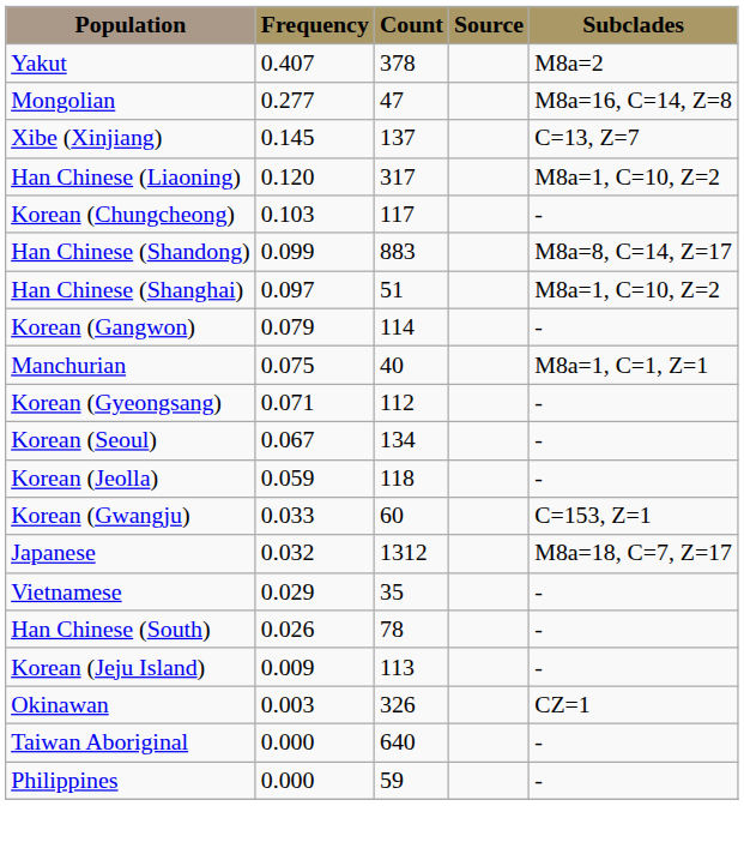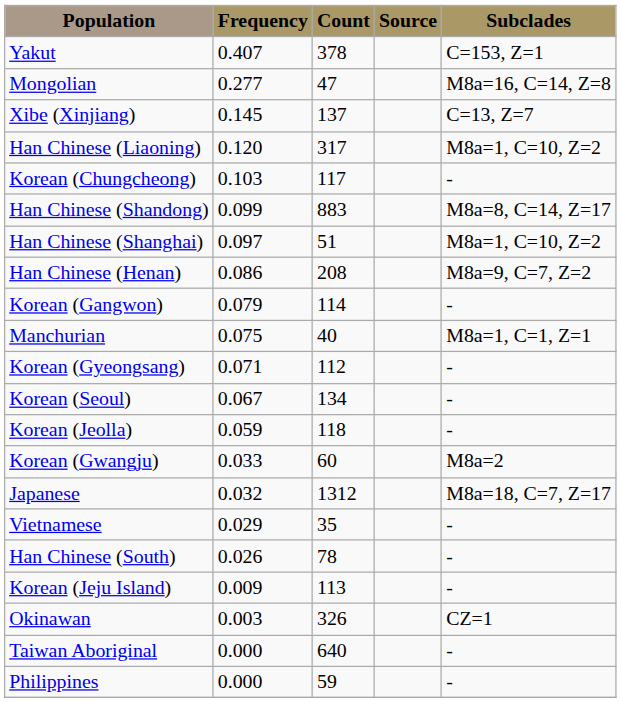 <table class="wikitable" style="float: Left;">
 <tr>
 <th align="center" style="background:#a98;"><strong>Population</strong></th>
 <th align="center" style="background:#a96;"><strong>Frequency</strong></th>
 <th align="center" style="background:#a96;"><strong>Count</strong></th>
 <th align="center" style="background:#a96;"><strong>Source</strong></th>
 <th align="center" style="background:#a96;"><strong>Subclades</strong></th>
 </tr>
 <tr>
 <td><a href='#'>Yakut</a></td>
 <td>0.407</td>
 <td>378</td>
 <td></td>
-<td>M8a=2</td>
+<td>C=153, Z=1</td>
 </tr>
 <tr>
 <td><a href='#'>Mongolian</a></td>
 <td>0.277</td>
 <td>47</td>
 <td></td>
 <td>M8a=16, C=14, Z=8</td>
 </tr>
 <tr>
 <td><a href='#'>Xibe</a> (<a href='#'>Xinjiang</a>)</td>
 <td>0.145</td>
 <td>137</td>
 <td></td>
 <td>C=13, Z=7</td>
 </tr>
 <tr>
 <td><a href='#'>Han Chinese</a> (<a href='#'>Liaoning</a>)</td>
 <td>0.120</td>
 <td>317</td>
 <td></td>
 <td>M8a=1, C=10, Z=2</td>
 </tr>
 <tr>
 <td><a href='#'>Korean</a> (<a href='#'>Chungcheong</a>)</td>
 <td>0.103</td>
 <td>117</td>
 <td></td>
 <td>-</td>
 </tr>
 <tr>
 <td><a href='#'>Han Chinese</a> (<a href='#'>Shandong</a>)</td>
 <td>0.099</td>
 <td>883</td>
 <td></td>
 <td>M8a=8, C=14, Z=17</td>
 </tr>
 <tr>
 <td><a href='#'>Han Chinese</a> (<a href='#'>Shanghai</a>)</td>
 <td>0.097</td>
 <td>51</td>
 <td></td>
 <td>M8a=1, C=10, Z=2</td>
 </tr>
 <tr>
+<td><a href='#'>Han Chinese</a> (<a href='#'>Henan</a>)</td>
+<td>0.086</td>
+<td>208</td>
+<td></td>
+<td>M8a=9, C=7, Z=2</td>
+</tr>
+<tr>
 <td><a href='#'>Korean</a> (<a href='#'>Gangwon</a>)</td>
 <td>0.079</td>
 <td>114</td>
 <td></td>
 <td>-</td>
 </tr>
 <tr>
 <td><a href='#'>Manchurian</a></td>
 <td>0.075</td>
 <td>40</td>
 <td></td>
 <td>M8a=1, C=1, Z=1</td>
 </tr>
 <tr>
 <td><a href='#'>Korean</a> (<a href='#'>Gyeongsang</a>)</td>
 <td>0.071</td>
 <td>112</td>
 <td></td>
 <td>-</td>
 </tr>
 <tr>
 <td><a href='#'>Korean</a> (<a href='#'>Seoul</a>)</td>
 <td>0.067</td>
 <td>134</td>
 <td></td>
 <td>-</td>
 </tr>
 <tr>
 <td><a href='#'>Korean</a> (<a href='#'>Jeolla</a>)</td>
 <td>0.059</td>
 <td>118</td>
 <td></td>
 <td>-</td>
 </tr>
 <tr>
 <td><a href='#'>Korean</a> (<a href='#'>Gwangju</a>)</td>
 <td>0.033</td>
 <td>60</td>
 <td></td>
-<td>C=153, Z=1</td>
+<td>M8a=2</td>
 </tr>
 <tr>
 <td><a href='#'>Japanese</a></td>
 <td>0.032</td>
 <td>1312</td>
 <td></td>
 <td>M8a=18, C=7, Z=17</td>
 </tr>
 <tr>
 <td><a href='#'>Vietnamese</a></td>
 <td>0.029</td>
 <td>35</td>
 <td></td>
 <td>-</td>
 </tr>
 <tr>
 <td><a href='#'>Han Chinese</a> (<a href='#'>South</a>)</td>
 <td>0.026</td>
 <td>78</td>
 <td></td>
 <td>-</td>
 </tr>
 <tr>
 <td><a href='#'>Korean</a> (<a href='#'>Jeju Island</a>)</td>
 <td>0.009</td>
 <td>113</td>
 <td></td>
 <td>-</td>
 </tr>
 <tr>
 <td><a href='#'>Okinawan</a></td>
 <td>0.003</td>
 <td>326</td>
 <td></td>
 <td>CZ=1</td>
 </tr>
 <tr>
 <td><a href='#'>Taiwan Aboriginal</a></td>
 <td>0.000</td>
 <td>640</td>
 <td></td>
 <td>-</td>
 </tr>
 <tr>
 <td><a href='#'>Philippines</a></td>
 <td>0.000</td>
 <td>59</td>
 <td></td>
 <td>-</td>
 </tr>
 <tr>
 </tr>
 </table>
